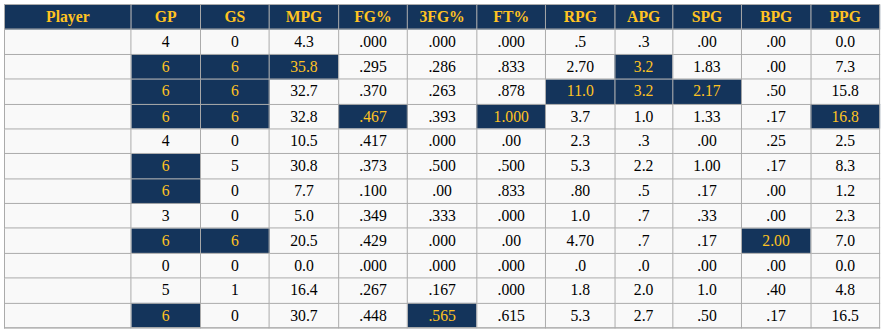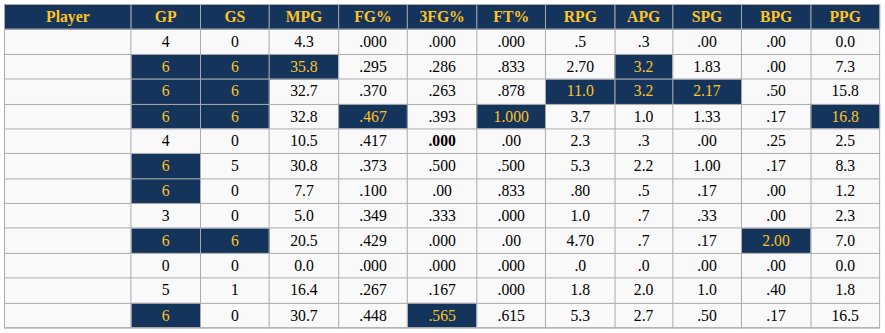 <table class="wikitable sortable" style="text-align:center;">
 <tr>
 <th style="background:#14345B;color:#ffc322;" width="11%">Player</th>
 <th style="background:#14345B;color:#ffc322;" width="6%">GP</th>
 <th style="background:#14345B;color:#ffc322;" width="6%">GS</th>
 <th style="background:#14345B;color:#ffc322;" width="6%">MPG</th>
 <th style="background:#14345B;color:#ffc322;" width="6%">FG%</th>
 <th style="background:#14345B;color:#ffc322;" width="6%">3FG%</th>
 <th style="background:#14345B;color:#ffc322;" width="6%">FT%</th>
 <th style="background:#14345B;color:#ffc322;" width="6%">RPG</th>
 <th style="background:#14345B;color:#ffc322;" width="5%">APG</th>
 <th style="background:#14345B;color:#ffc322;" width="6%">SPG</th>
 <th style="background:#14345B;color:#ffc322;" width="6%">BPG</th>
 <th style="background:#14345B;color:#ffc322;" width="6%">PPG</th>
 </tr>
 <tr>
 <td></td>
 <td>4</td>
 <td>0</td>
 <td>4.3</td>
 <td>.000</td>
 <td>.000</td>
 <td>.000</td>
 <td>.5</td>
 <td>.3</td>
 <td>.00</td>
 <td>.00</td>
 <td>0.0</td>
 </tr>
 <tr>
 <td></td>
 <td style="background:#14345B;color:#ffc322;">6</td>
 <td style="background:#14345B;color:#ffc322;">6</td>
 <td style="background:#14345B;color:#ffc322;">35.8</td>
 <td>.295</td>
 <td>.286</td>
 <td>.833</td>
 <td>2.70</td>
 <td style="background:#14345B;color:#ffc322;">3.2</td>
 <td>1.83</td>
 <td>.00</td>
 <td>7.3</td>
 </tr>
 <tr>
 <td></td>
 <td style="background:#14345B;color:#ffc322;">6</td>
 <td style="background:#14345B;color:#ffc322;">6</td>
 <td>32.7</td>
 <td>.370</td>
 <td>.263</td>
 <td>.878</td>
 <td style="background:#14345B;color:#ffc322;">11.0</td>
 <td style="background:#14345B;color:#ffc322;">3.2</td>
 <td style="background:#14345B;color:#ffc322;">2.17</td>
 <td>.50</td>
 <td>15.8</td>
 </tr>
 <tr>
 <td></td>
 <td style="background:#14345B;color:#ffc322;">6</td>
 <td style="background:#14345B;color:#ffc322;">6</td>
 <td>32.8</td>
 <td style="background:#14345B;color:#ffc322;">.467</td>
 <td>.393</td>
 <td style="background:#14345B;color:#ffc322;">1.000</td>
 <td>3.7</td>
 <td>1.0</td>
 <td>1.33</td>
 <td>.17</td>
 <td style="background:#14345B;color:#ffc322;">16.8</td>
 </tr>
 <tr>
 <td></td>
 <td>4</td>
 <td>0</td>
 <td>10.5</td>
 <td>.417</td>
-<td>.000</td>
+<td><strong>.000</strong></td>
 <td>.00</td>
 <td>2.3</td>
 <td>.3</td>
 <td>.00</td>
 <td>.25</td>
 <td>2.5</td>
 </tr>
 <tr>
 <td></td>
 <td style="background:#14345B;color:#ffc322;">6</td>
 <td>5</td>
 <td>30.8</td>
 <td>.373</td>
 <td>.500</td>
 <td>.500</td>
 <td>5.3</td>
 <td>2.2</td>
 <td>1.00</td>
 <td>.17</td>
 <td>8.3</td>
 </tr>
 <tr>
 <td></td>
 <td style="background:#14345B;color:#ffc322;">6</td>
 <td>0</td>
 <td>7.7</td>
 <td>.100</td>
 <td>.00</td>
 <td>.833</td>
 <td>.80</td>
 <td>.5</td>
 <td>.17</td>
 <td>.00</td>
 <td>1.2</td>
 </tr>
 <tr>
 <td></td>
 <td>3</td>
 <td>0</td>
 <td>5.0</td>
 <td>.349</td>
 <td>.333</td>
 <td>.000</td>
 <td>1.0</td>
 <td>.7</td>
 <td>.33</td>
 <td>.00</td>
 <td>2.3</td>
 </tr>
 <tr>
 <td></td>
 <td style="background:#14345B;color:#ffc322;">6</td>
 <td style="background:#14345B;color:#ffc322;">6</td>
 <td>20.5</td>
 <td>.429</td>
 <td>.000</td>
 <td>.00</td>
 <td>4.70</td>
 <td>.7</td>
 <td>.17</td>
 <td style="background:#14345B;color:#ffc322;">2.00</td>
 <td>7.0</td>
 </tr>
 <tr>
 <td></td>
 <td>0</td>
 <td>0</td>
 <td>0.0</td>
 <td>.000</td>
 <td>.000</td>
 <td>.000</td>
 <td>.0</td>
 <td>.0</td>
 <td>.00</td>
 <td>.00</td>
 <td>0.0</td>
 </tr>
 <tr>
 <td></td>
 <td>5</td>
 <td>1</td>
 <td>16.4</td>
 <td>.267</td>
 <td>.167</td>
 <td>.000</td>
 <td>1.8</td>
 <td>2.0</td>
 <td>1.0</td>
 <td>.40</td>
-<td>4.8</td>
+<td>1.8</td>
 </tr>
 <tr>
 <td></td>
 <td style="background:#14345B;color:#ffc322;">6</td>
 <td>0</td>
 <td>30.7</td>
 <td>.448</td>
 <td style="background:#14345B;color:#ffc322;">.565</td>
 <td>.615</td>
 <td>5.3</td>
 <td>2.7</td>
 <td>.50</td>
 <td>.17</td>
 <td>16.5</td>
 </tr>
 <tr>
 </tr>
 </table>
